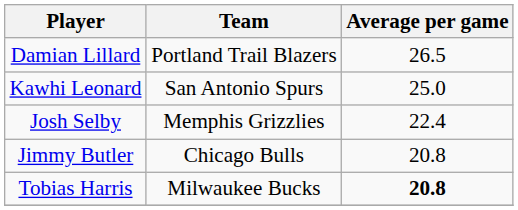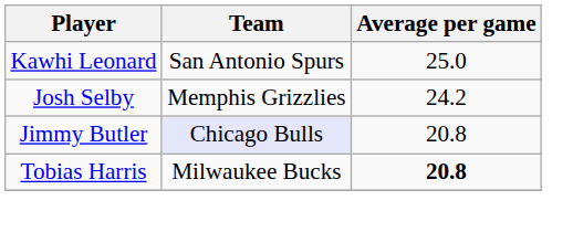 <table class="wikitable" style="text-align:center">
 <tr>
 <th>Player</th>
 <th>Team</th>
 <th>Average per game</th>
-</tr>
-<tr>
-<td><a href='#'>Damian Lillard</a></td>
-<td>Portland Trail Blazers</td>
-<td>26.5</td>
 </tr>
 <tr>
 <td><a href='#'>Kawhi Leonard</a></td>
 <td>San Antonio Spurs</td>
 <td>25.0</td>
 </tr>
 <tr>
 <td><a href='#'>Josh Selby</a></td>
 <td>Memphis Grizzlies</td>
-<td>22.4</td>
+<td>24.2</td>
 </tr>
 <tr>
 <td><a href='#'>Jimmy Butler</a></td>
-<td>Chicago Bulls</td>
+<td style="background: lavender;">Chicago Bulls</td>
 <td>20.8</td>
 </tr>
 <tr>
 <td><a href='#'>Tobias Harris</a></td>
 <td>Milwaukee Bucks</td>
 <td><strong>20.8</strong></td>
 </tr>
 <tr>
 </tr>
 </table>
